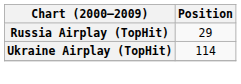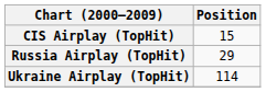 <table class="wikitable plainrowheaders" style="text-align:center">
 <tr>
 <th scope="col">Chart (2000–2009)</th>
 <th scope="col">Position</th>
+</tr>
+<tr>
+<th scope="row">CIS Airplay (TopHit)</th>
+<td>15</td>
 </tr>
 <tr>
 <th scope="row">Russia Airplay (TopHit)</th>
 <td>29</td>
 </tr>
 <tr>
 <th scope="row">Ukraine Airplay (TopHit)</th>
 <td>114</td>
 </tr>
 <tr>
 </tr>
 </table>
